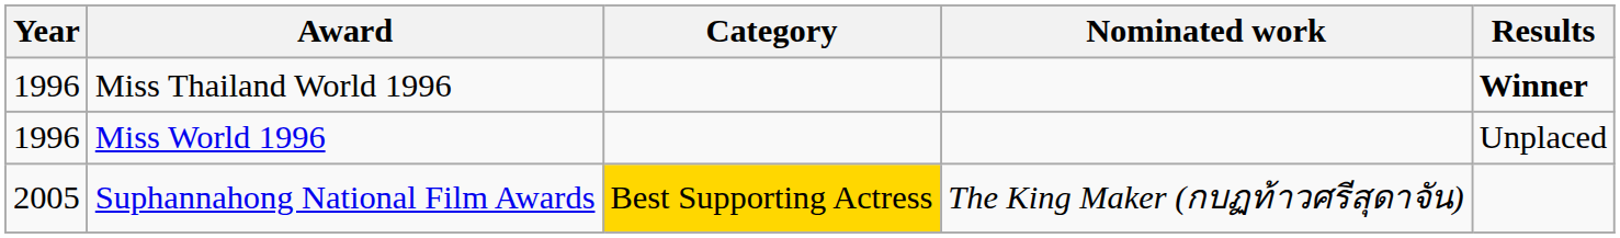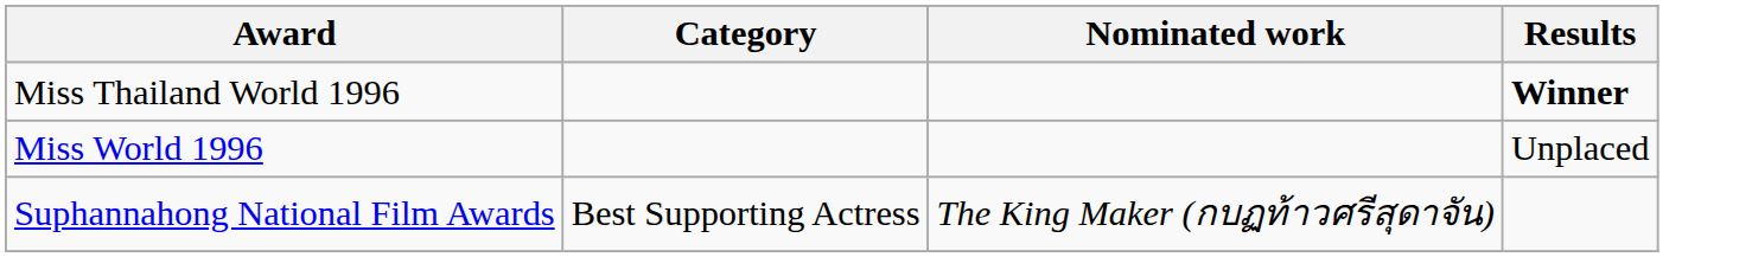 <table class="wikitable sortable" >
 <tr>
-<th>Year</th>
 <th>Award</th>
 <th>Category</th>
 <th>Nominated work</th>
 <th>Results</th>
 </tr>
 <tr>
-<td>1996</td>
 <td>Miss Thailand World 1996</td>
 <td></td>
 <td></td>
 <td><strong>Winner</strong></td>
 </tr>
 <tr>
-<td>1996</td>
 <td><a href='#'>Miss World 1996</a></td>
 <td></td>
 <td></td>
 <td>Unplaced</td>
 </tr>
 <tr>
-<td>2005</td>
 <td><a href='#'>Suphannahong National Film Awards</a></td>
-<td style="background: gold;">Best Supporting Actress</td>
+<td>Best Supporting Actress</td>
 <td><em>The King Maker (กบฏท้าวศรีสุดาจัน)</em></td>
 <td></td>
 </tr>
 </table>
